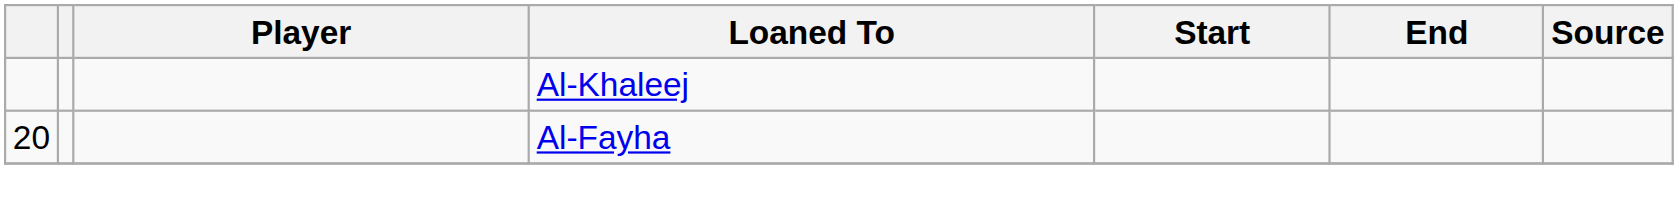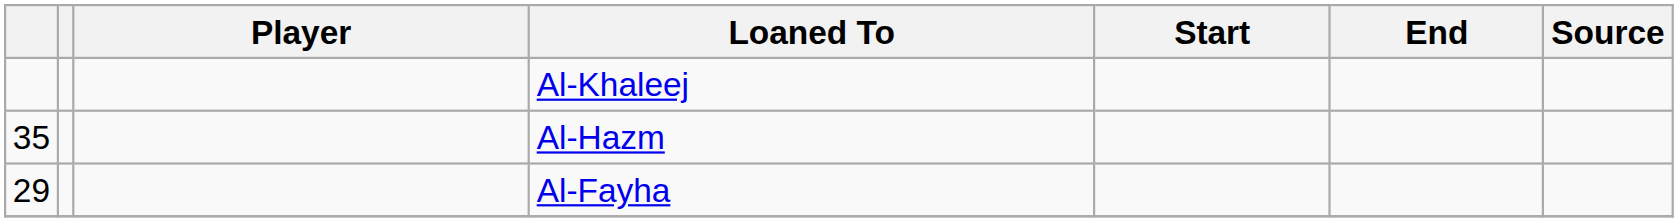 <table class="wikitable plainrowheaders sortable" style="font-size:95%">
 <tr>
 <th></th>
 <th></th>
 <th scope=col style="width:200px;"><strong>Player</strong></th>
 <th scope=col style="width:250px;"><strong>Loaned To</strong></th>
 <th scope=col style="width:100px;"><strong>Start</strong></th>
 <th scope=col style="width:90px;"><strong>End</strong></th>
 <th><strong>Source</strong></th>
 </tr>
 <tr>
 <td align=center></td>
 <td align=center></td>
 <td></td>
 <td> <a href='#'>Al-Khaleej</a></td>
 <td align=center></td>
 <td align=center></td>
 <td align=center></td>
 </tr>
 <tr>
-<td align=center>20</td>
+<td align=center>35</td>
+<td align=center></td>
+<td></td>
+<td> <a href='#'>Al-Hazm</a></td>
+<td align=center></td>
+<td align=center></td>
+<td align=center></td>
+</tr>
+<tr>
+<td align=center>29</td>
 <td align=center></td>
 <td></td>
 <td> <a href='#'>Al-Fayha</a></td>
 <td align=center></td>
 <td align=center></td>
 <td align=center></td>
 </tr>
 <tr>
 </tr>
 </table>
